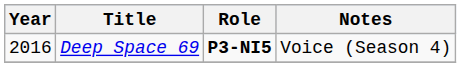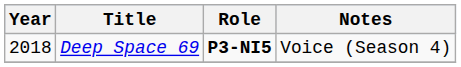 <table class="wikitable sortable">
 <tr style="background:LightSteelBlue; text-align:center;">
 <th>Year</th>
 <th>Title</th>
 <th>Role</th>
 <th class="unsortable">Notes</th>
 </tr>
 <tr>
-<td>2016</td>
+<td>2018</td>
 <td><em><a href='#'>Deep Space 69</a></td>
 <td><strong>P3-NI5</strong></td>
 <td>Voice (Season 4)</td>
 </tr>
 <tr>
 </tr>
 </table>
